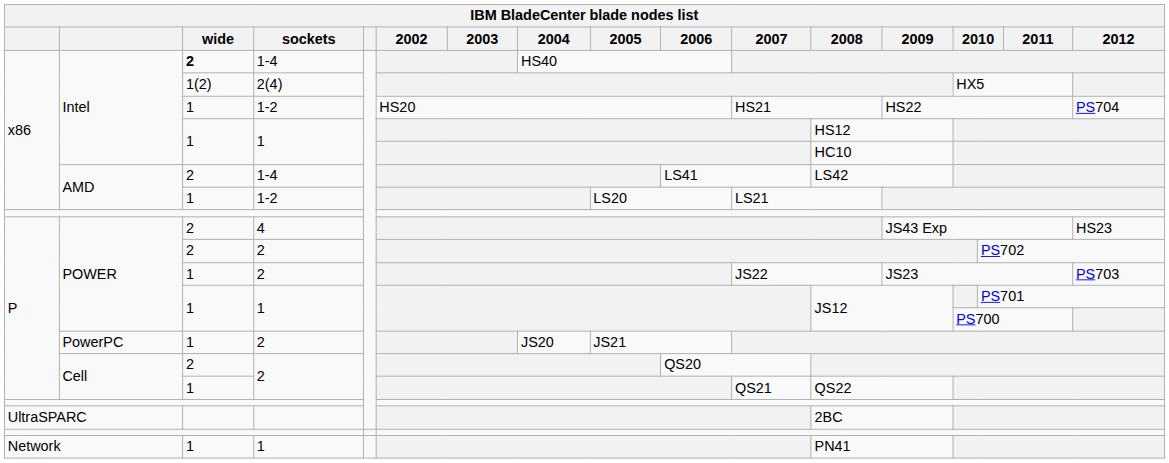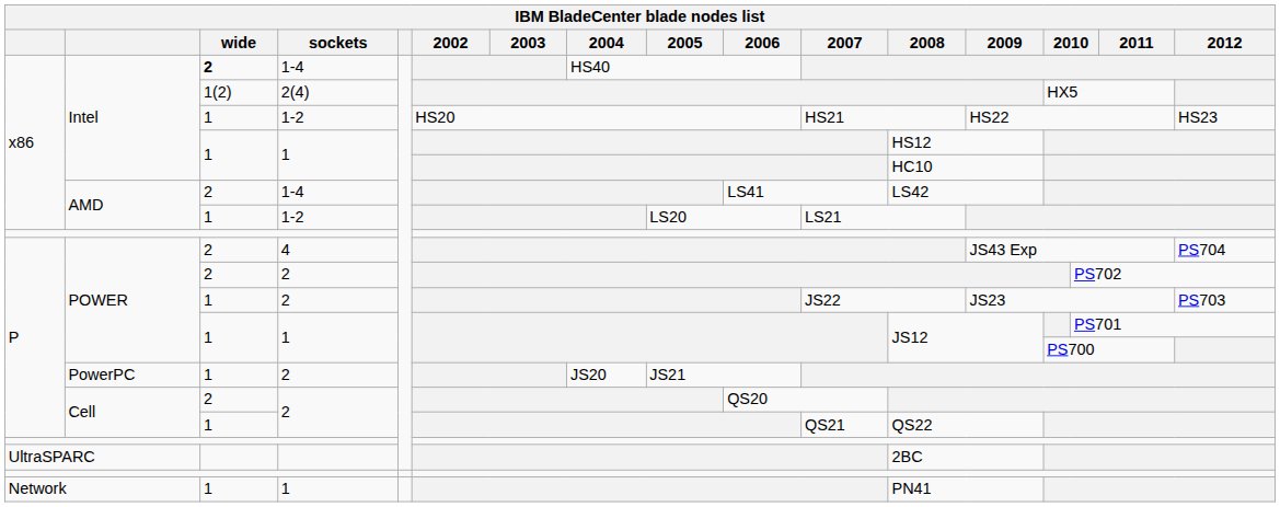 <table class="wikitable mw-collapsible mw-collapsed" style = "min-width:65%;">
 <tr>
 <th colspan="17">IBM BladeCenter blade nodes list</th>
 </tr>
 <tr>
 <th></th>
 <th></th>
 <th>wide</th>
 <th>sockets</th>
 <th></th>
 <th>2002</th>
 <th>2003</th>
 <th>2004</th>
 <th>2005</th>
 <th>2006</th>
 <th>2007</th>
 <th>2008</th>
 <th>2009</th>
 <th colspan="2">2010</th>
 <th>2011</th>
 <th>2012</th>
 </tr>
 <tr>
 <td rowspan="7">x86</td>
 <td rowspan="5">Intel</td>
 <td><strong>2</strong></td>
 <td>1-4</td>
 <td rowspan="18"></td>
 <th colspan="2"></th>
 <td colspan="3">HS40</td>
 <th colspan="7"></th>
 </tr>
 <tr>
 <td>1(2)</td>
 <td>2(4)</td>
 <th colspan="8"></th>
 <td colspan="3">HX5</td>
 <th></th>
 </tr>
 <tr>
 <td>1</td>
 <td>1-2</td>
 <td colspan="5">HS20</td>
 <td colspan="2">HS21</td>
 <td colspan="4">HS22</td>
-<td><a href='#'>PS</a>704</td>
+<td>HS23</td>
 </tr>
 <tr>
 <td rowspan="2">1</td>
 <td rowspan="2">1</td>
 <th colspan="6"></th>
 <td colspan="2">HS12</td>
 <th colspan="4"></th>
 </tr>
 <tr>
 <th colspan="6"></th>
 <td colspan="2">HC10</td>
 <th colspan="4"></th>
 </tr>
 <tr>
 <td rowspan="2">AMD</td>
 <td>2</td>
 <td>1-4</td>
 <th colspan="4"></th>
 <td colspan="2">LS41</td>
 <td colspan="2">LS42</td>
 <th colspan="4"></th>
 </tr>
 <tr>
 <td>1</td>
 <td>1-2</td>
 <th colspan="3"></th>
 <td colspan="2">LS20</td>
 <td colspan="2">LS21</td>
 <th colspan="5"></th>
 </tr>
 <tr>
 <td colspan="4"></td>
 <td colspan="12"></td>
 </tr>
 <tr>
 <td rowspan="8">P</td>
 <td rowspan="5">POWER</td>
 <td>2</td>
 <td>4</td>
 <th colspan="7"></th>
 <td colspan="4">JS43 Exp</td>
-<td>HS23</td>
+<td><a href='#'>PS</a>704</td>
 </tr>
 <tr>
 <td>2</td>
 <td>2</td>
 <th colspan="9"></th>
 <td colspan="3"><a href='#'>PS</a>702</td>
 </tr>
 <tr>
 <td>1</td>
 <td>2</td>
 <th colspan="5"></th>
 <td colspan="2">JS22</td>
 <td colspan="4">JS23</td>
 <td><a href='#'>PS</a>703</td>
 </tr>
 <tr>
 <td rowspan="2">1</td>
 <td rowspan="2">1</td>
 <th colspan="6" rowspan="2"></th>
 <td colspan="2" rowspan="2">JS12</td>
 <th style="width:20px;"></th>
 <td colspan="3"><a href='#'>PS</a>701</td>
 </tr>
 <tr>
 <td colspan="3"><a href='#'>PS</a>700</td>
 <th></th>
 </tr>
 <tr>
 <td>PowerPC</td>
 <td>1</td>
 <td>2</td>
 <th colspan="2"></th>
 <td>JS20</td>
 <td colspan="2">JS21</td>
 <th colspan="7"></th>
 </tr>
 <tr>
 <td rowspan="2">Cell</td>
 <td>2</td>
 <td rowspan="2">2</td>
 <th colspan="4"></th>
 <td colspan="2">QS20</td>
 <th colspan="6"></th>
 </tr>
 <tr>
 <td>1</td>
 <th colspan="5"></th>
 <td>QS21</td>
 <td colspan="2">QS22</td>
 <th colspan="4"></th>
 </tr>
 <tr>
 <td colspan="4"></td>
 <td colspan="12"></td>
 </tr>
 <tr>
 <td colspan="2">UltraSPARC</td>
 <td></td>
 <td></td>
 <th colspan="6"></th>
 <td colspan="2">2BC</td>
 <th colspan="4"></th>
 </tr>
 <tr>
 <td colspan="4"></td>
 <td></td>
 <td colspan="12"></td>
 </tr>
 <tr>
 <td colspan="2">Network</td>
 <td>1</td>
 <td>1</td>
 <td></td>
 <th colspan="6"></th>
 <td colspan="2">PN41</td>
 <th colspan="4"></th>
 </tr>
 </table>
